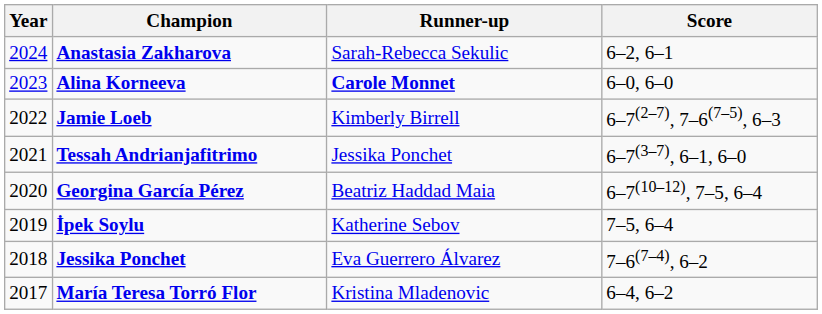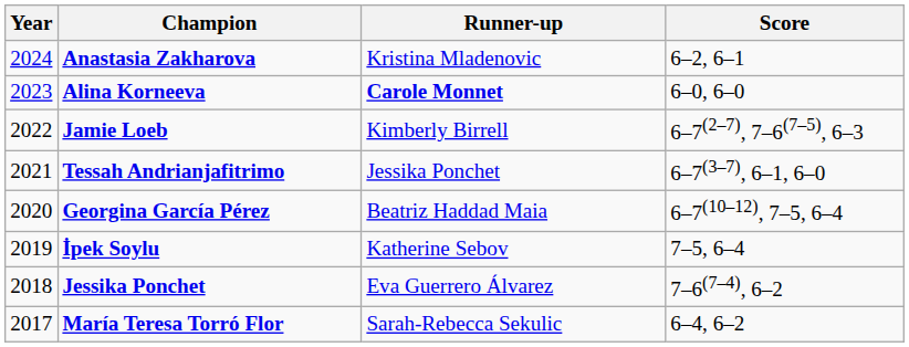 <table class="wikitable" style="font-size:90%">
 <tr>
 <th>Year</th>
 <th width="200">Champion</th>
 <th width="200">Runner-up</th>
 <th width="155">Score</th>
 </tr>
 <tr>
 <td><a href='#'>2024</a></td>
 <td> <strong><a href='#'>Anastasia Zakharova</a></strong></td>
-<td> <a href='#'>Sarah-Rebecca Sekulic</a></td>
+<td> <a href='#'>Kristina Mladenovic</a></td>
 <td>6–2, 6–1</td>
 </tr>
 <tr>
 <td><a href='#'>2023</a></td>
 <td> <strong><a href='#'>Alina Korneeva</a></strong></td>
 <td><strong> <a href='#'>Carole Monnet</a></strong></td>
 <td>6–0, 6–0</td>
 </tr>
 <tr>
 <td>2022</td>
 <td> <strong><a href='#'>Jamie Loeb</a></strong></td>
 <td> <a href='#'>Kimberly Birrell</a></td>
 <td>6–7<sup>(2–7)</sup>, 7–6<sup>(7–5)</sup>, 6–3</td>
 </tr>
 <tr>
 <td>2021</td>
 <td> <strong><a href='#'>Tessah Andrianjafitrimo</a></strong></td>
 <td> <a href='#'>Jessika Ponchet</a></td>
 <td>6–7<sup>(3–7)</sup>, 6–1, 6–0</td>
 </tr>
 <tr>
 <td>2020</td>
 <td> <strong><a href='#'>Georgina García Pérez</a></strong></td>
 <td> <a href='#'>Beatriz Haddad Maia</a></td>
 <td>6–7<sup>(10–12)</sup>, 7–5, 6–4</td>
 </tr>
 <tr>
 <td>2019</td>
 <td> <strong><a href='#'>İpek Soylu</a></strong></td>
 <td> <a href='#'>Katherine Sebov</a></td>
 <td>7–5, 6–4</td>
 </tr>
 <tr>
 <td>2018</td>
 <td> <strong><a href='#'>Jessika Ponchet</a></strong></td>
 <td> <a href='#'>Eva Guerrero Álvarez</a></td>
 <td>7–6<sup>(7–4)</sup>, 6–2</td>
 </tr>
 <tr>
 <td>2017</td>
 <td> <strong><a href='#'>María Teresa Torró Flor</a></strong></td>
-<td> <a href='#'>Kristina Mladenovic</a></td>
+<td> <a href='#'>Sarah-Rebecca Sekulic</a></td>
 <td>6–4, 6–2</td>
 </tr>
 </table>
